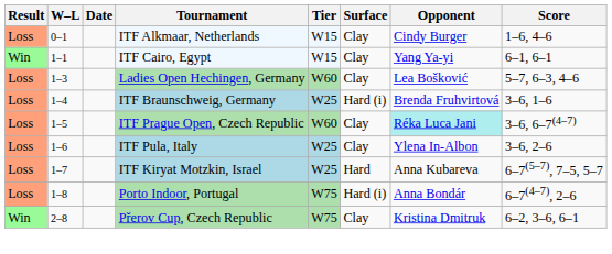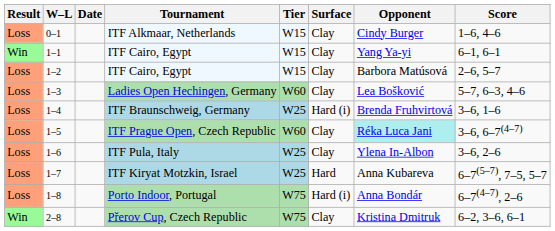 <table class="sortable wikitable nowrap">
 <tr>
 <th>Result</th>
 <th class="unsortable">W–L</th>
 <th>Date</th>
 <th>Tournament</th>
 <th>Tier</th>
 <th>Surface</th>
 <th>Opponent</th>
 <th class="unsortable">Score</th>
 </tr>
 <tr>
 <td style="background:#ffa07a;">Loss</td>
 <td><small>0–1</small></td>
 <td><a href='#'></a></td>
 <td style="background:#f0f8ff;">ITF Alkmaar, Netherlands</td>
 <td style="background:#f0f8ff;">W15</td>
 <td>Clay</td>
 <td> <a href='#'>Cindy Burger</a></td>
 <td>1–6, 4–6</td>
 </tr>
 <tr>
 <td style="background:#98fb98;">Win</td>
 <td><small>1–1</small></td>
 <td><a href='#'></a></td>
 <td style="background:#f0f8ff;">ITF Cairo, Egypt</td>
 <td style="background:#f0f8ff;">W15</td>
 <td>Clay</td>
 <td> <a href='#'>Yang Ya-yi</a></td>
 <td>6–1, 6–1</td>
+</tr>
+<tr>
+<td style="background:#ffa07a;">Loss</td>
+<td><small>1–2</small></td>
+<td><a href='#'></a></td>
+<td style="background:#f0f8ff;">ITF Cairo, Egypt</td>
+<td style="background:#f0f8ff;">W15</td>
+<td>Clay</td>
+<td> Barbora Matúsová</td>
+<td>2–6, 5–7</td>
 </tr>
 <tr>
 <td style="background:#ffa07a;">Loss</td>
 <td><small>1–3</small></td>
 <td><a href='#'></a></td>
 <td style="background:#addfad;"><a href='#'>Ladies Open Hechingen</a>, Germany</td>
 <td style="background:#addfad;">W60</td>
 <td>Clay</td>
 <td> <a href='#'>Lea Bošković</a></td>
 <td>5–7, 6–3, 4–6</td>
 </tr>
 <tr>
 <td style="background:#ffa07a;">Loss</td>
 <td><small>1–4</small></td>
 <td><a href='#'></a></td>
 <td style="background:lightblue;">ITF Braunschweig, Germany</td>
 <td style="background:lightblue;">W25</td>
 <td>Hard (i)</td>
 <td> <a href='#'>Brenda Fruhvirtová</a></td>
 <td>3–6, 1–6</td>
 </tr>
 <tr>
 <td style="background:#ffa07a;">Loss</td>
 <td><small>1–5</small></td>
 <td><a href='#'></a></td>
 <td style="background:#addfad;"><a href='#'>ITF Prague Open</a>, Czech Republic</td>
 <td style="background:#addfad;">W60</td>
 <td>Clay</td>
 <td style="background: paleturquoise;"> <a href='#'>Réka Luca Jani</a></td>
 <td>3–6, 6–7<sup>(4–7)</sup></td>
 </tr>
 <tr>
 <td style="background:#ffa07a;">Loss</td>
 <td><small>1–6</small></td>
 <td><a href='#'></a></td>
 <td style="background:lightblue;">ITF Pula, Italy</td>
 <td style="background:lightblue;">W25</td>
 <td>Clay</td>
 <td> <a href='#'>Ylena In-Albon</a></td>
 <td>3–6, 2–6</td>
 </tr>
 <tr>
 <td style="background:#ffa07a;">Loss</td>
 <td><small>1–7</small></td>
 <td><a href='#'></a></td>
 <td style="background:lightblue;">ITF Kiryat Motzkin, Israel</td>
 <td style="background:lightblue;">W25</td>
 <td>Hard</td>
 <td> Anna Kubareva</td>
 <td>6–7<sup>(5–7)</sup>, 7–5, 5–7</td>
 </tr>
 <tr>
 <td style="background:#ffa07a;">Loss</td>
 <td><small>1–8</small></td>
 <td><a href='#'></a></td>
 <td style="background:#addfad;"><a href='#'>Porto Indoor</a>, Portugal</td>
 <td style="background:#addfad;">W75</td>
 <td>Hard (i)</td>
 <td> <a href='#'>Anna Bondár</a></td>
 <td>6–7<sup>(4–7)</sup>, 2–6</td>
 </tr>
 <tr>
 <td style="background:#98fb98;">Win</td>
 <td><small>2–8</small></td>
 <td><a href='#'></a></td>
 <td style="background:#addfad;"><a href='#'>Přerov Cup</a>, Czech Republic</td>
 <td style="background:#addfad;">W75</td>
 <td>Clay</td>
 <td> <a href='#'>Kristina Dmitruk</a></td>
 <td>6–2, 3–6, 6–1</td>
 </tr>
 </table>
